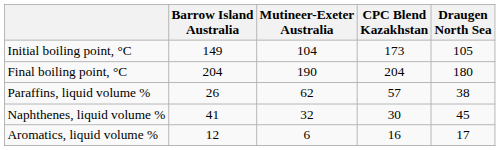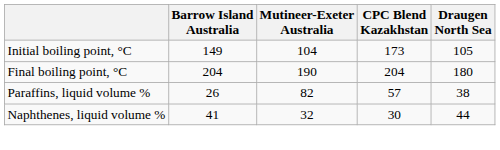 <table class="wikitable">
 <tr>
 <th><br></th>
 <th>Barrow Island<br>Australia</th>
 <th>Mutineer-Exeter<br>Australia</th>
 <th>CPC Blend<br>Kazakhstan</th>
 <th>Draugen<br>North Sea</th>
 </tr>
 <tr>
 <td>Initial boiling point, °C</td>
 <td style="text-align:center">149</td>
 <td style="text-align:center">104</td>
 <td style="text-align:center">173</td>
 <td style="text-align:center">105</td>
 </tr>
 <tr>
 <td>Final boiling point, °C</td>
 <td style="text-align:center">204</td>
 <td style="text-align:center">190</td>
 <td style="text-align:center">204</td>
 <td style="text-align:center">180</td>
 </tr>
 <tr>
 <td>Paraffins, liquid volume %</td>
 <td style="text-align:center">26</td>
-<td style="text-align:center">62</td>
+<td style="text-align:center">82</td>
 <td style="text-align:center">57</td>
 <td style="text-align:center">38</td>
 </tr>
 <tr>
 <td>Naphthenes, liquid volume %</td>
 <td style="text-align:center">41</td>
 <td style="text-align:center">32</td>
 <td style="text-align:center">30</td>
-<td style="text-align:center">45</td>
-</tr>
-<tr>
-<td>Aromatics, liquid volume %</td>
-<td style="text-align:center">12</td>
-<td style="text-align:center">6</td>
-<td style="text-align:center">16</td>
-<td style="text-align:center">17</td>
+<td style="text-align:center">44</td>
 </tr>
 </table>
